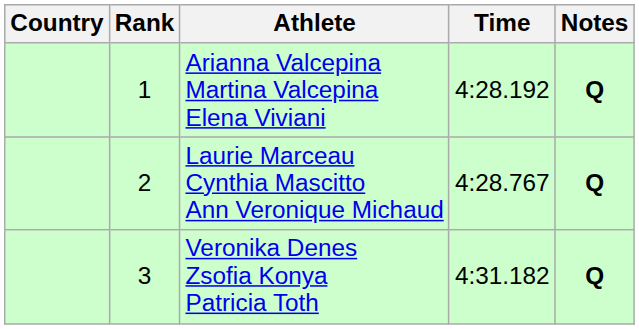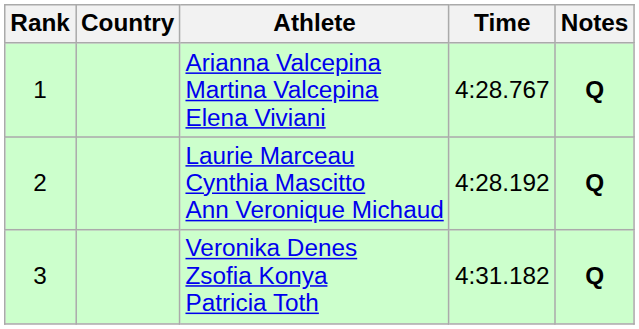 <table class="wikitable sortable" style="text-align:center">
 <tr>
+<th>Rank</th>
 <th>Country</th>
-<th>Rank</th>
 <th>Athlete</th>
 <th>Time</th>
 <th>Notes</th>
 </tr>
 <tr bgcolor="#ccffcc">
+<td>1</td>
 <td align=left></td>
-<td>1</td>
 <td align=left><a href='#'>Arianna Valcepina</a> <br> <a href='#'>Martina Valcepina</a> <br> <a href='#'>Elena Viviani</a></td>
+<td>4:28.767</td>
+<td><strong>Q</strong></td>
+</tr>
+<tr bgcolor="#ccffcc">
+<td>2</td>
+<td align=left></td>
+<td align=left><a href='#'>Laurie Marceau</a> <br> <a href='#'>Cynthia Mascitto</a> <br> <a href='#'>Ann Veronique Michaud</a></td>
 <td>4:28.192</td>
 <td><strong>Q</strong></td>
 </tr>
 <tr bgcolor="#ccffcc">
+<td>3</td>
 <td align=left></td>
-<td>2</td>
-<td align=left><a href='#'>Laurie Marceau</a> <br> <a href='#'>Cynthia Mascitto</a> <br> <a href='#'>Ann Veronique Michaud</a></td>
-<td>4:28.767</td>
-<td><strong>Q</strong></td>
-</tr>
-<tr bgcolor="#ccffcc">
-<td align=left></td>
-<td>3</td>
 <td align=left><a href='#'>Veronika Denes</a> <br> <a href='#'>Zsofia Konya</a> <br> <a href='#'>Patricia Toth</a></td>
 <td>4:31.182</td>
 <td><strong>Q</strong></td>
 </tr>
 </table>
